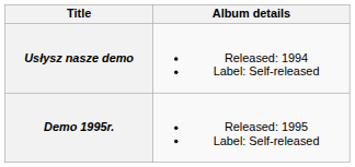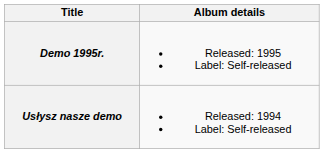 <table class="wikitable plainrowheaders" style="text-align:center;" border="1">
 <tr>
 <th scope="col" style="width:12em;">Title</th>
 <th scope="col" style="width:16em;">Album details</th>
 </tr>
 <tr>
+<th scope="row"><em>Demo 1995r.</em></th>
+<td><br><ul><li>Released: 1995</li><li>Label: Self-released</li></ul></td>
+</tr>
+<tr>
 <th scope="row"><em>Usłysz nasze demo</em></th>
 <td><br><ul><li>Released: 1994</li><li>Label: Self-released</li></ul></td>
 </tr>
-<tr>
-<th scope="row"><em>Demo 1995r.</em></th>
-<td><br><ul><li>Released: 1995</li><li>Label: Self-released</li></ul></td>
-</tr>
 </table>
